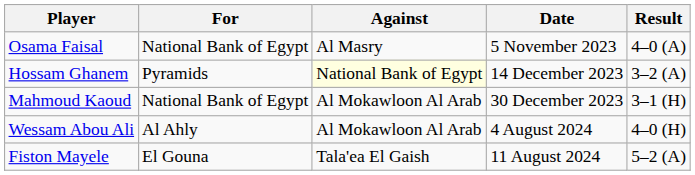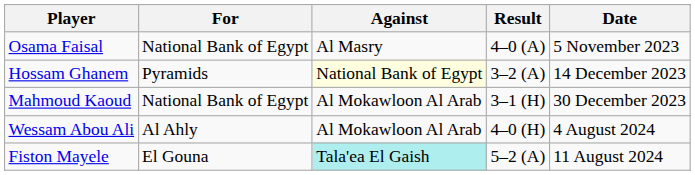 <table class="wikitable">
 <tr>
 <th>Player</th>
 <th>For</th>
 <th>Against</th>
+<th>Result</th>
 <th>Date</th>
-<th>Result</th>
 </tr>
 <tr>
 <td> <a href='#'>Osama Faisal</a></td>
 <td>National Bank of Egypt</td>
 <td>Al Masry</td>
+<td>4–0 (A)</td>
 <td>5 November 2023</td>
-<td>4–0 (A)</td>
 </tr>
 <tr>
 <td> <a href='#'>Hossam Ghanem</a></td>
 <td>Pyramids</td>
 <td style="background: lightyellow;">National Bank of Egypt</td>
+<td>3–2 (A)</td>
 <td>14 December 2023</td>
-<td>3–2 (A)</td>
 </tr>
 <tr>
 <td> <a href='#'>Mahmoud Kaoud</a></td>
 <td>National Bank of Egypt</td>
 <td>Al Mokawloon Al Arab</td>
+<td>3–1 (H)</td>
 <td>30 December 2023</td>
-<td>3–1 (H)</td>
 </tr>
 <tr>
 <td> <a href='#'>Wessam Abou Ali</a></td>
 <td>Al Ahly</td>
 <td>Al Mokawloon Al Arab</td>
+<td>4–0 (H)</td>
 <td>4 August 2024</td>
-<td>4–0 (H)</td>
 </tr>
 <tr>
 <td> <a href='#'>Fiston Mayele</a></td>
 <td>El Gouna</td>
-<td>Tala'ea El Gaish</td>
+<td style="background: paleturquoise;">Tala'ea El Gaish</td>
+<td>5–2 (A)</td>
 <td>11 August 2024</td>
-<td>5–2 (A)</td>
 </tr>
 </table>
